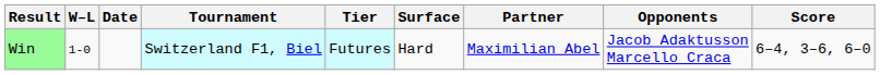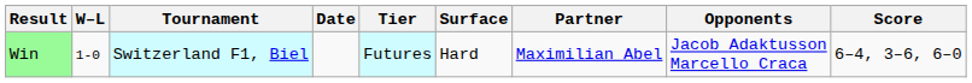 <table class="sortable wikitable">
 <tr>
 <th>Result</th>
 <th class="unsortable">W–L</th>
+<th>Tournament</th>
 <th>Date</th>
-<th>Tournament</th>
 <th>Tier</th>
 <th>Surface</th>
 <th>Partner</th>
 <th>Opponents</th>
 <th class="unsortable">Score</th>
 </tr>
 <tr>
 <td style="background:#98fb98;">Win</td>
 <td><small>1-0</small></td>
+<td style="background:#cffcff;">Switzerland F1, <a href='#'>Biel</a></td>
 <td></td>
-<td style="background:#cffcff;">Switzerland F1, <a href='#'>Biel</a></td>
 <td style="background:#cffcff;">Futures</td>
 <td>Hard</td>
 <td> <a href='#'>Maximilian Abel</a></td>
 <td> <a href='#'>Jacob Adaktusson</a> <br>  <a href='#'>Marcello Craca</a></td>
 <td>6–4, 3–6, 6–0</td>
 </tr>
 </table>
